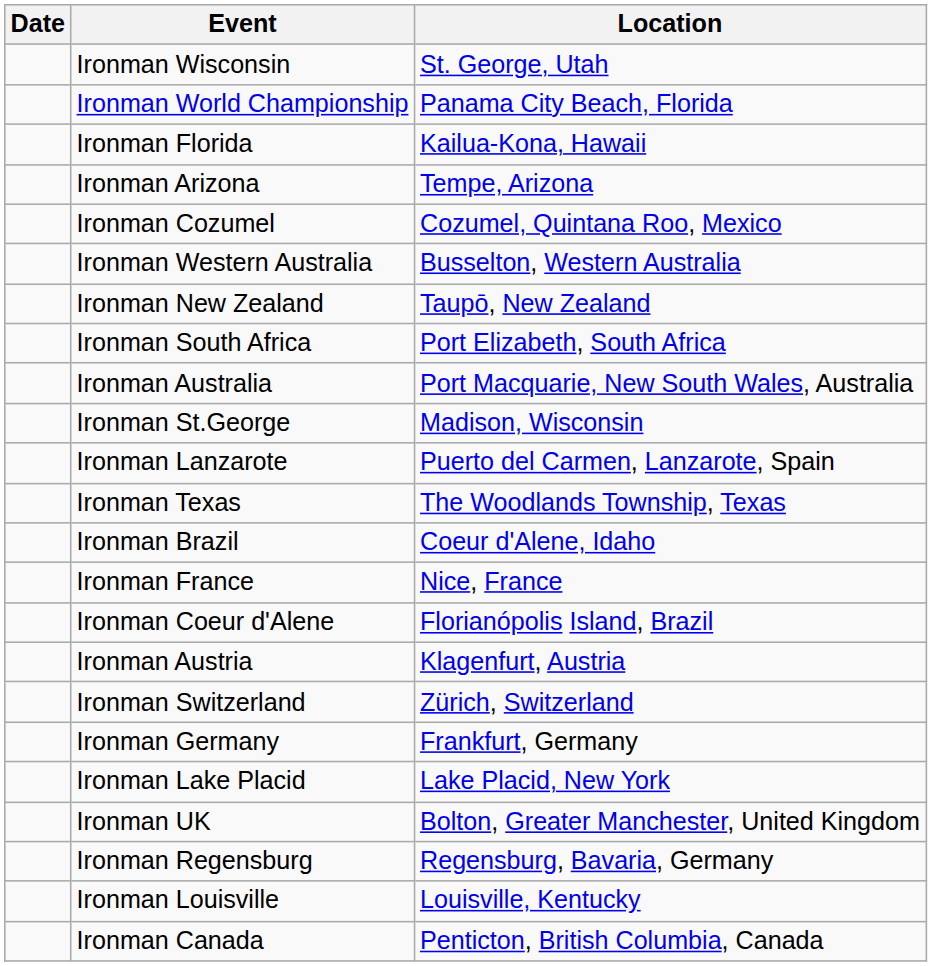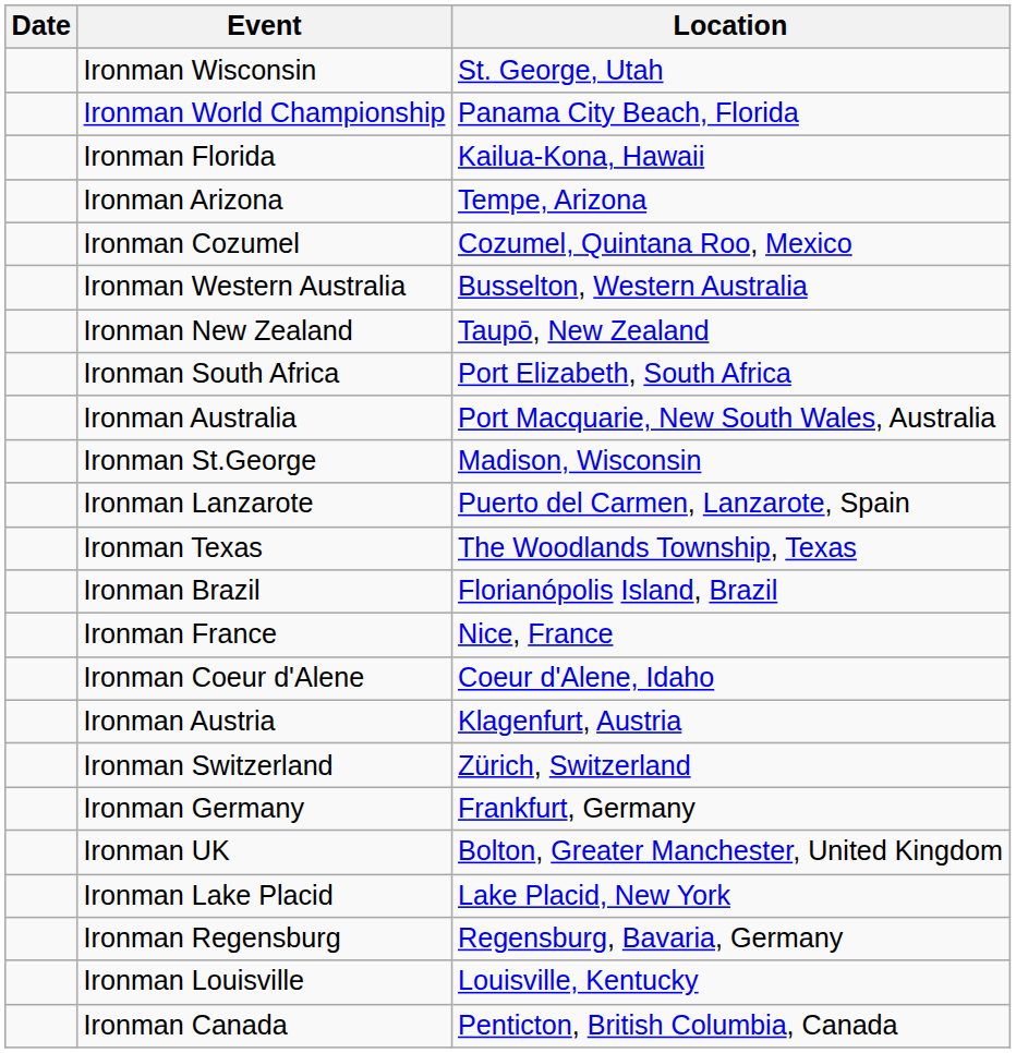 <table class="wikitable sortable">
 <tr>
 <th>Date</th>
 <th>Event</th>
 <th>Location</th>
 </tr>
 <tr>
 <td align = "right"></td>
 <td>Ironman Wisconsin</td>
 <td> <a href='#'>St. George, Utah</a></td>
 </tr>
 <tr>
 <td align = "right"></td>
 <td><a href='#'>Ironman World Championship</a></td>
 <td> <a href='#'>Panama City Beach, Florida</a></td>
 </tr>
 <tr>
 <td align = "right"></td>
 <td>Ironman Florida</td>
 <td> <a href='#'>Kailua-Kona, Hawaii</a></td>
 </tr>
 <tr>
 <td align = "right"></td>
 <td>Ironman Arizona</td>
 <td> <a href='#'>Tempe, Arizona</a></td>
 </tr>
 <tr>
 <td align = "right"></td>
 <td>Ironman Cozumel</td>
 <td> <a href='#'>Cozumel, Quintana Roo</a>, <a href='#'>Mexico</a></td>
 </tr>
 <tr>
 <td align = "right"></td>
 <td>Ironman Western Australia</td>
 <td> <a href='#'>Busselton</a>, <a href='#'>Western Australia</a></td>
 </tr>
 <tr>
 <td align = "right"></td>
 <td>Ironman New Zealand</td>
 <td> <a href='#'>Taupō</a>, <a href='#'>New Zealand</a></td>
 </tr>
 <tr>
 <td align = "right"></td>
 <td>Ironman South Africa</td>
 <td> <a href='#'>Port Elizabeth</a>, <a href='#'>South Africa</a></td>
 </tr>
 <tr>
 <td align = "right"></td>
 <td>Ironman Australia</td>
 <td> <a href='#'>Port Macquarie, New South Wales</a>, Australia</td>
 </tr>
 <tr>
 <td align = "right"></td>
 <td>Ironman St.George</td>
 <td> <a href='#'>Madison, Wisconsin</a></td>
 </tr>
 <tr>
 <td align = "right"></td>
 <td>Ironman Lanzarote</td>
 <td> <a href='#'>Puerto del Carmen</a>, <a href='#'>Lanzarote</a>, Spain</td>
 </tr>
 <tr>
 <td align = "right"></td>
 <td>Ironman Texas</td>
 <td> <a href='#'>The Woodlands Township</a>, <a href='#'>Texas</a></td>
 </tr>
 <tr>
 <td align = "right"></td>
 <td>Ironman Brazil</td>
-<td> <a href='#'>Coeur d'Alene, Idaho</a></td>
+<td> <a href='#'>Florianópolis</a> <a href='#'>Island</a>, <a href='#'>Brazil</a></td>
 </tr>
 <tr>
 <td align = "right"></td>
 <td>Ironman France</td>
 <td> <a href='#'>Nice</a>, <a href='#'>France</a></td>
 </tr>
 <tr>
 <td align = "right"></td>
 <td>Ironman Coeur d'Alene</td>
-<td> <a href='#'>Florianópolis</a> <a href='#'>Island</a>, <a href='#'>Brazil</a></td>
+<td> <a href='#'>Coeur d'Alene, Idaho</a></td>
 </tr>
 <tr>
 <td align = "right"></td>
 <td>Ironman Austria</td>
 <td> <a href='#'>Klagenfurt</a>, <a href='#'>Austria</a></td>
 </tr>
 <tr>
 <td align = "right"></td>
 <td>Ironman Switzerland</td>
 <td> <a href='#'>Zürich</a>, <a href='#'>Switzerland</a></td>
 </tr>
 <tr>
 <td align = "right"></td>
 <td>Ironman Germany</td>
 <td> <a href='#'>Frankfurt</a>, Germany</td>
 </tr>
 <tr>
 <td align = "right"></td>
-<td>Ironman Lake Placid</td>
-<td> <a href='#'>Lake Placid, New York</a></td>
+<td>Ironman UK</td>
+<td> <a href='#'>Bolton</a>, <a href='#'>Greater Manchester</a>, United Kingdom</td>
 </tr>
 <tr>
 <td align = "right"></td>
-<td>Ironman UK</td>
-<td> <a href='#'>Bolton</a>, <a href='#'>Greater Manchester</a>, United Kingdom</td>
+<td>Ironman Lake Placid</td>
+<td> <a href='#'>Lake Placid, New York</a></td>
 </tr>
 <tr>
 <td align = "right"></td>
 <td>Ironman Regensburg</td>
 <td> <a href='#'>Regensburg</a>, <a href='#'>Bavaria</a>, Germany</td>
 </tr>
 <tr>
 <td align = "right"></td>
 <td>Ironman Louisville</td>
 <td> <a href='#'>Louisville, Kentucky</a></td>
 </tr>
 <tr>
 <td align = "right"></td>
 <td>Ironman Canada</td>
 <td> <a href='#'>Penticton</a>, <a href='#'>British Columbia</a>, Canada</td>
 </tr>
 </table>
